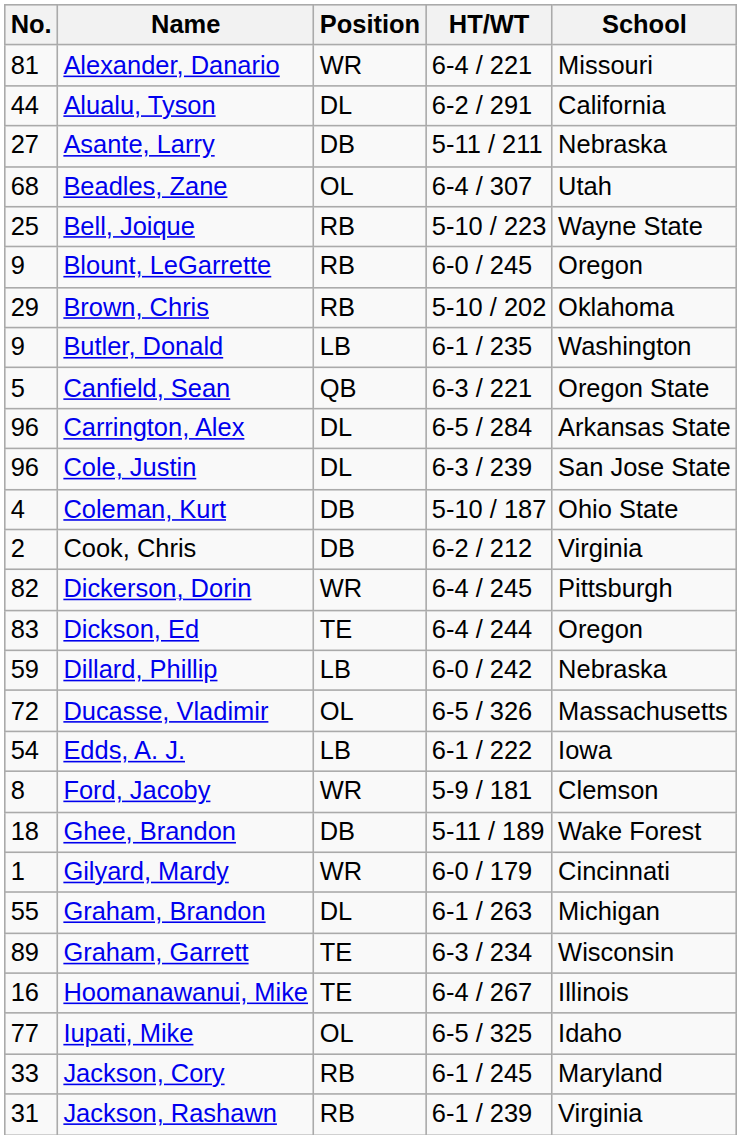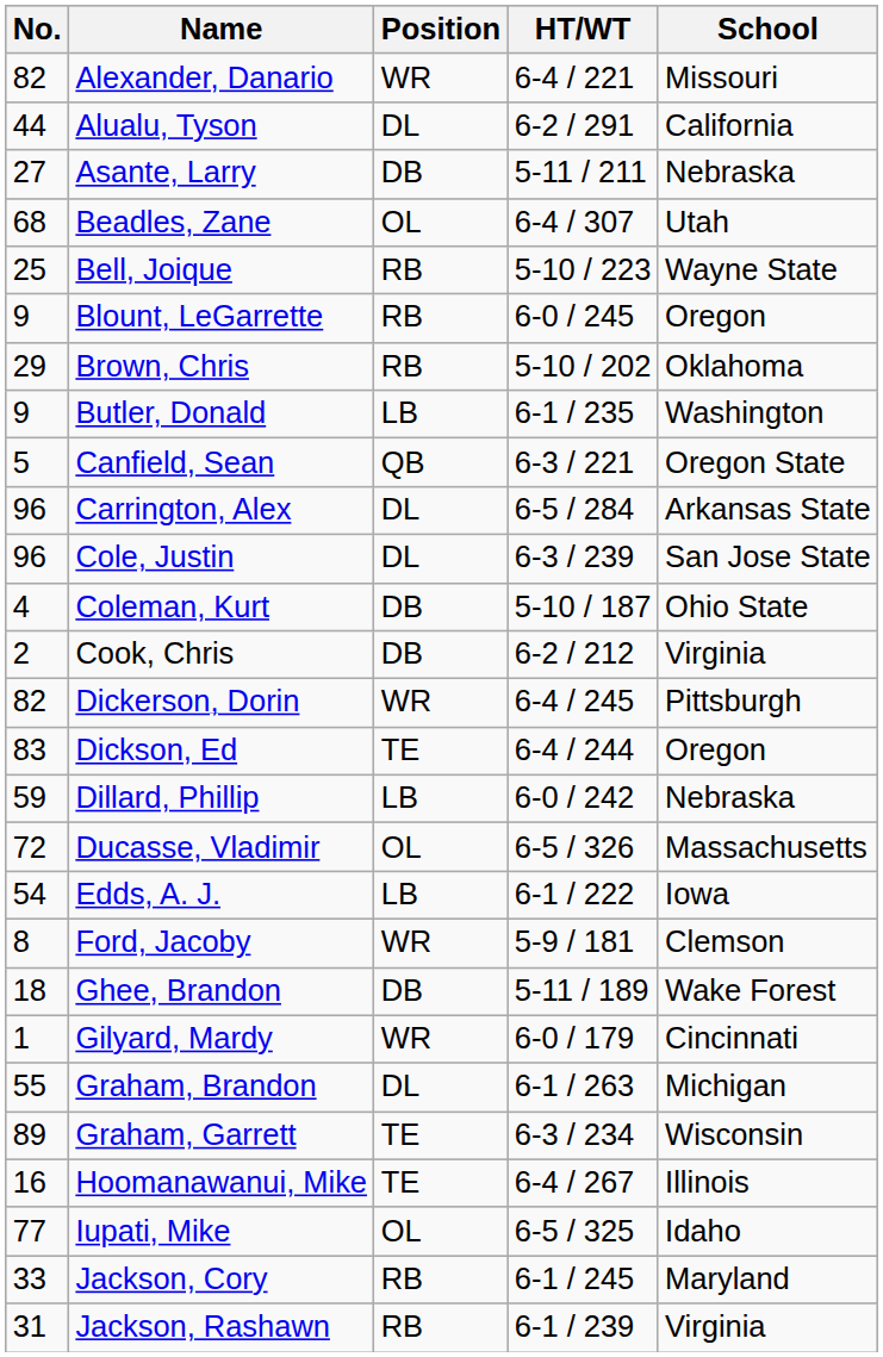 <table class="wikitable">
 <tr>
 <th>No.</th>
 <th>Name</th>
 <th>Position</th>
 <th>HT/WT</th>
 <th>School</th>
 </tr>
 <tr>
-<td>81</td>
+<td>82</td>
 <td><a href='#'>Alexander, Danario</a></td>
 <td>WR</td>
 <td>6-4 / 221</td>
 <td>Missouri</td>
 </tr>
 <tr>
 <td>44</td>
 <td><a href='#'>Alualu, Tyson</a></td>
 <td>DL</td>
 <td>6-2 / 291</td>
 <td>California</td>
 </tr>
 <tr>
 <td>27</td>
 <td><a href='#'>Asante, Larry</a></td>
 <td>DB</td>
 <td>5-11 / 211</td>
 <td>Nebraska</td>
 </tr>
 <tr>
 <td>68</td>
 <td><a href='#'>Beadles, Zane</a></td>
 <td>OL</td>
 <td>6-4 / 307</td>
 <td>Utah</td>
 </tr>
 <tr>
 <td>25</td>
 <td><a href='#'>Bell, Joique</a></td>
 <td>RB</td>
 <td>5-10 / 223</td>
 <td>Wayne State</td>
 </tr>
 <tr>
 <td>9</td>
 <td><a href='#'>Blount, LeGarrette</a></td>
 <td>RB</td>
 <td>6-0 / 245</td>
 <td>Oregon</td>
 </tr>
 <tr>
 <td>29</td>
 <td><a href='#'>Brown, Chris</a></td>
 <td>RB</td>
 <td>5-10 / 202</td>
 <td>Oklahoma</td>
 </tr>
 <tr>
 <td>9</td>
 <td><a href='#'>Butler, Donald</a></td>
 <td>LB</td>
 <td>6-1 / 235</td>
 <td>Washington</td>
 </tr>
 <tr>
 <td>5</td>
 <td><a href='#'>Canfield, Sean</a></td>
 <td>QB</td>
 <td>6-3 / 221</td>
 <td>Oregon State</td>
 </tr>
 <tr>
 <td>96</td>
 <td><a href='#'>Carrington, Alex</a></td>
 <td>DL</td>
 <td>6-5 / 284</td>
 <td>Arkansas State</td>
 </tr>
 <tr>
 <td>96</td>
 <td><a href='#'>Cole, Justin</a></td>
 <td>DL</td>
 <td>6-3 / 239</td>
 <td>San Jose State</td>
 </tr>
 <tr>
 <td>4</td>
 <td><a href='#'>Coleman, Kurt</a></td>
 <td>DB</td>
 <td>5-10 / 187</td>
 <td>Ohio State</td>
 </tr>
 <tr>
 <td>2</td>
 <td>Cook, Chris</td>
 <td>DB</td>
 <td>6-2 / 212</td>
 <td>Virginia</td>
 </tr>
 <tr>
 <td>82</td>
 <td><a href='#'>Dickerson, Dorin</a></td>
 <td>WR</td>
 <td>6-4 / 245</td>
 <td>Pittsburgh</td>
 </tr>
 <tr>
 <td>83</td>
 <td><a href='#'>Dickson, Ed</a></td>
 <td>TE</td>
 <td>6-4 / 244</td>
 <td>Oregon</td>
 </tr>
 <tr>
 <td>59</td>
 <td><a href='#'>Dillard, Phillip</a></td>
 <td>LB</td>
 <td>6-0 / 242</td>
 <td>Nebraska</td>
 </tr>
 <tr>
 <td>72</td>
 <td><a href='#'>Ducasse, Vladimir</a></td>
 <td>OL</td>
 <td>6-5 / 326</td>
 <td>Massachusetts</td>
 </tr>
 <tr>
 <td>54</td>
 <td><a href='#'>Edds, A. J.</a></td>
 <td>LB</td>
 <td>6-1 / 222</td>
 <td>Iowa</td>
 </tr>
 <tr>
 <td>8</td>
 <td><a href='#'>Ford, Jacoby</a></td>
 <td>WR</td>
 <td>5-9 / 181</td>
 <td>Clemson</td>
 </tr>
 <tr>
 <td>18</td>
 <td><a href='#'>Ghee, Brandon</a></td>
 <td>DB</td>
 <td>5-11 / 189</td>
 <td>Wake Forest</td>
 </tr>
 <tr>
 <td>1</td>
 <td><a href='#'>Gilyard, Mardy</a></td>
 <td>WR</td>
 <td>6-0 / 179</td>
 <td>Cincinnati</td>
 </tr>
 <tr>
 <td>55</td>
 <td><a href='#'>Graham, Brandon</a></td>
 <td>DL</td>
 <td>6-1 / 263</td>
 <td>Michigan</td>
 </tr>
 <tr>
 <td>89</td>
 <td><a href='#'>Graham, Garrett</a></td>
 <td>TE</td>
 <td>6-3 / 234</td>
 <td>Wisconsin</td>
 </tr>
 <tr>
 <td>16</td>
 <td><a href='#'>Hoomanawanui, Mike</a></td>
 <td>TE</td>
 <td>6-4 / 267</td>
 <td>Illinois</td>
 </tr>
 <tr>
 <td>77</td>
 <td><a href='#'>Iupati, Mike</a></td>
 <td>OL</td>
 <td>6-5 / 325</td>
 <td>Idaho</td>
 </tr>
 <tr>
 <td>33</td>
 <td><a href='#'>Jackson, Cory</a></td>
 <td>RB</td>
 <td>6-1 / 245</td>
 <td>Maryland</td>
 </tr>
 <tr>
 <td>31</td>
 <td><a href='#'>Jackson, Rashawn</a></td>
 <td>RB</td>
 <td>6-1 / 239</td>
 <td>Virginia</td>
 </tr>
 </table>
